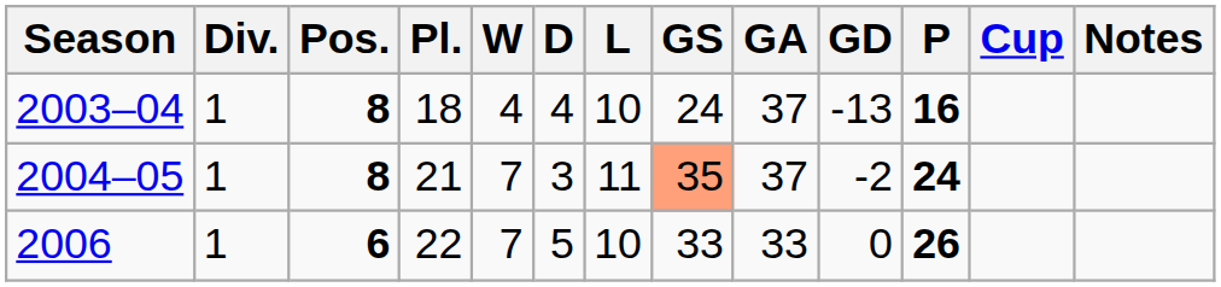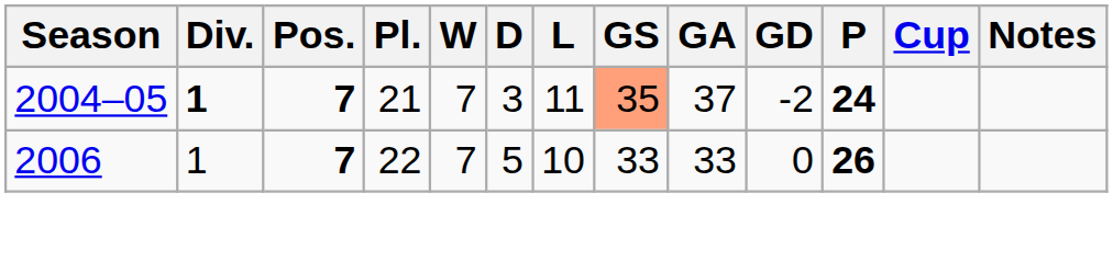 <table class="wikitable">
 <tr style="background:#efefef;">
 <th>Season</th>
 <th>Div.</th>
 <th>Pos.</th>
 <th>Pl.</th>
 <th>W</th>
 <th>D</th>
 <th>L</th>
 <th>GS</th>
 <th>GA</th>
 <th>GD</th>
 <th>P</th>
 <th><a href='#'>Cup</a></th>
 <th>Notes</th>
 </tr>
 <tr>
-<td><a href='#'>2003–04</a></td>
-<td>1</td>
-<td align=right><strong>8</strong></td>
-<td align=right>18</td>
-<td align=right>4</td>
-<td align=right>4</td>
-<td align=right>10</td>
-<td align=right>24</td>
-<td align=right>37</td>
-<td align=right>-13</td>
-<td align=right><strong>16</strong></td>
-<td></td>
-<td></td>
-</tr>
-<tr>
 <td><a href='#'>2004–05</a></td>
-<td>1</td>
-<td align=right><strong>8</strong></td>
+<td><strong>1</strong></td>
+<td align=right><strong>7</strong></td>
 <td align=right>21</td>
 <td align=right>7</td>
 <td align=right>3</td>
 <td align=right>11</td>
 <td align=right style="background: lightsalmon;">35</td>
 <td align=right>37</td>
 <td align=right>-2</td>
 <td align=right><strong>24</strong></td>
 <td></td>
 <td></td>
 </tr>
 <tr>
 <td><a href='#'>2006</a></td>
 <td>1</td>
-<td align=right><strong>6</strong></td>
+<td align=right><strong>7</strong></td>
 <td align=right>22</td>
 <td align=right>7</td>
 <td align=right>5</td>
 <td align=right>10</td>
 <td align=right>33</td>
 <td align=right>33</td>
 <td align=right>0</td>
 <td align=right><strong>26</strong></td>
 <td></td>
 <td></td>
 </tr>
 </table>
